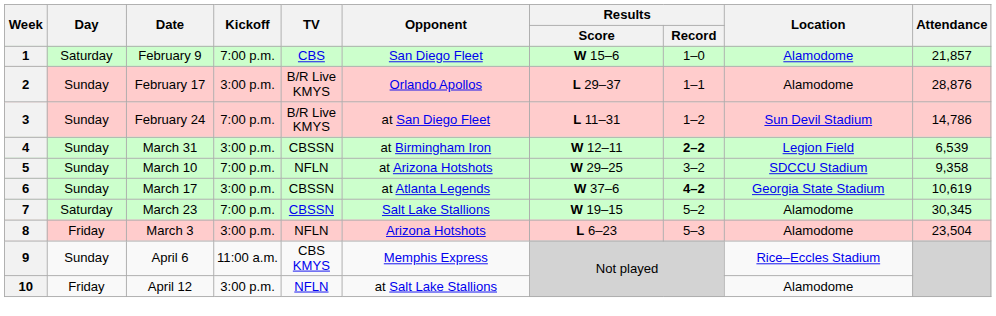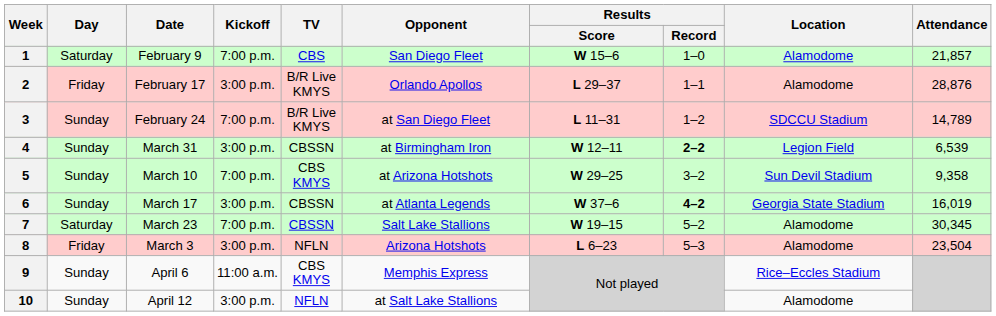 <table class="wikitable" style="text-align:center; font-size:90%">
 <tr>
 <th rowspan="2" width="40">Week</th>
 <th rowspan="2" width="80">Day</th>
 <th rowspan="2" width="90">Date</th>
 <th rowspan="2" width="60">Kickoff</th>
 <th rowspan="2" width="60">TV</th>
 <th rowspan="2" width="200">Opponent</th>
 <th colspan="2" width="200">Results</th>
 <th rowspan="2" width="200">Location</th>
 <th rowspan="2" width="80">Attendance</th>
 </tr>
 <tr>
 <th width="140">Score</th>
 <th width="60">Record</th>
 </tr>
 <tr bgcolor=#ccffcc>
 <th>1</th>
 <td>Saturday</td>
 <td>February 9</td>
 <td>7:00 p.m.</td>
 <td><a href='#'>CBS</a></td>
 <td><a href='#'>San Diego Fleet</a></td>
 <td><strong>W</strong> 15–6</td>
 <td>1–0</td>
 <td><a href='#'>Alamodome</a></td>
 <td>21,857</td>
 </tr>
 <tr bgcolor=#ffcccc>
 <th>2</th>
-<td>Sunday</td>
+<td>Friday</td>
 <td>February 17</td>
 <td>3:00 p.m.</td>
 <td>B/R Live<br>KMYS</td>
 <td><a href='#'>Orlando Apollos</a></td>
 <td><strong>L</strong> 29–37</td>
 <td>1–1</td>
 <td>Alamodome</td>
 <td>28,876</td>
 </tr>
 <tr bgcolor=#ffcccc>
 <th>3</th>
 <td>Sunday</td>
 <td>February 24</td>
 <td>7:00 p.m.</td>
 <td>B/R Live<br>KMYS</td>
 <td>at <a href='#'>San Diego Fleet</a></td>
 <td><strong>L</strong> 11–31</td>
 <td>1–2</td>
-<td><a href='#'>Sun Devil Stadium</a></td>
-<td>14,786</td>
+<td><a href='#'>SDCCU Stadium</a></td>
+<td>14,789</td>
 </tr>
 <tr bgcolor=#ccffcc>
 <th>4</th>
 <td>Sunday</td>
 <td>March 31</td>
 <td>3:00 p.m.</td>
 <td>CBSSN</td>
 <td>at <a href='#'>Birmingham Iron</a></td>
 <td><strong>W</strong> 12–11</td>
 <td><strong>2–2</strong></td>
 <td><a href='#'>Legion Field</a></td>
 <td>6,539</td>
 </tr>
 <tr bgcolor=#ccffcc>
 <th>5</th>
 <td>Sunday</td>
 <td>March 10</td>
 <td>7:00 p.m.</td>
-<td>NFLN</td>
+<td>CBS<br><a href='#'>KMYS</a></td>
 <td>at <a href='#'>Arizona Hotshots</a></td>
 <td><strong>W</strong> 29–25</td>
 <td>3–2</td>
-<td><a href='#'>SDCCU Stadium</a></td>
+<td><a href='#'>Sun Devil Stadium</a></td>
 <td>9,358</td>
 </tr>
 <tr bgcolor=#ccffcc>
 <th>6</th>
 <td>Sunday</td>
 <td>March 17</td>
 <td>3:00 p.m.</td>
 <td>CBSSN</td>
 <td>at <a href='#'>Atlanta Legends</a></td>
 <td><strong>W</strong> 37–6</td>
 <td><strong>4–2</strong></td>
 <td><a href='#'>Georgia State Stadium</a></td>
-<td>10,619</td>
+<td>16,019</td>
 </tr>
 <tr bgcolor=#ccffcc>
 <th>7</th>
 <td>Saturday</td>
 <td>March 23</td>
 <td>7:00 p.m.</td>
 <td><a href='#'>CBSSN</a></td>
 <td><a href='#'>Salt Lake Stallions</a></td>
 <td><strong>W</strong> 19–15</td>
 <td>5–2</td>
 <td>Alamodome</td>
 <td>30,345</td>
 </tr>
 <tr bgcolor=#ffcccc>
 <th>8</th>
 <td>Friday</td>
 <td>March 3</td>
 <td>3:00 p.m.</td>
 <td>NFLN</td>
 <td><a href='#'>Arizona Hotshots</a></td>
 <td><strong>L</strong> 6–23</td>
 <td>5–3</td>
 <td>Alamodome</td>
 <td>23,504</td>
 </tr>
 <tr bgcolor=>
 <th>9</th>
 <td>Sunday</td>
 <td>April 6</td>
 <td>11:00 a.m.</td>
 <td>CBS<br><a href='#'>KMYS</a></td>
 <td><a href='#'>Memphis Express</a></td>
 <td colspan=2 rowspan=2 bgcolor=lightgrey>Not played</td>
 <td><a href='#'>Rice–Eccles Stadium</a></td>
 <td colspan=1 rowspan=2 bgcolor=lightgrey> </td>
 </tr>
 <tr bgcolor=>
 <th>10</th>
-<td>Friday</td>
+<td>Sunday</td>
 <td>April 12</td>
 <td>3:00 p.m.</td>
 <td><a href='#'>NFLN</a></td>
 <td>at <a href='#'>Salt Lake Stallions</a></td>
 <td>Alamodome</td>
 </tr>
 </table>
